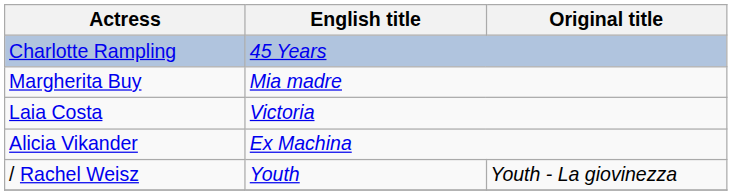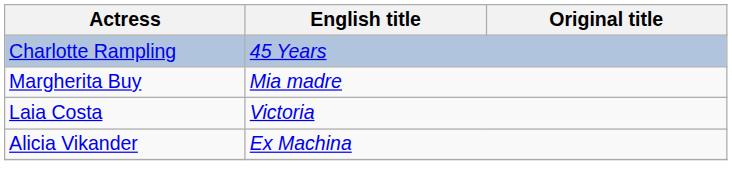 <table class="wikitable" width="95%" cellpadding="5">
 <tr>
 <th width="25%">Actress</th>
 <th width="25%">English title</th>
 <th width="25%">Original title</th>
 </tr>
 <tr style="background:#B0C4DE;">
 <td> <a href='#'>Charlotte Rampling</a></td>
 <td colspan=2><em><a href='#'>45 Years</a></em></td>
 </tr>
 <tr>
 <td> <a href='#'>Margherita Buy</a></td>
 <td colspan=2><em><a href='#'>Mia madre</a></em></td>
 </tr>
 <tr>
 <td> <a href='#'>Laia Costa</a></td>
 <td colspan=2><em><a href='#'>Victoria</a></em></td>
 </tr>
 <tr>
 <td> <a href='#'>Alicia Vikander</a></td>
 <td colspan=2><em><a href='#'>Ex Machina</a></em></td>
 </tr>
 <tr>
-<td> /  <a href='#'>Rachel Weisz</a></td>
-<td><em><a href='#'>Youth</a></em></td>
-<td><em>Youth - La giovinezza</em></td>
-</tr>
-<tr>
 </tr>
 </table>
